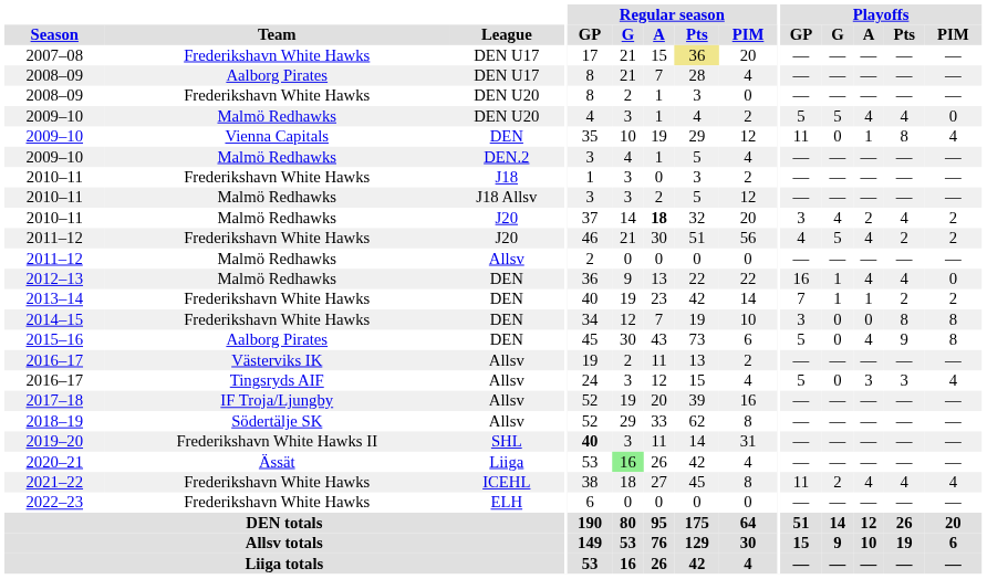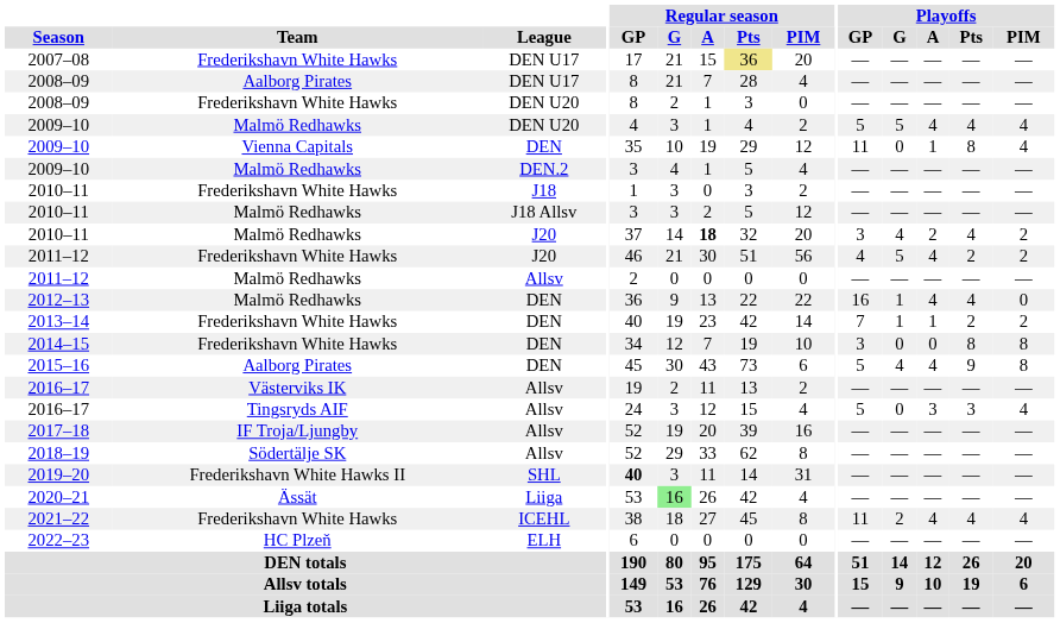 <table border="0" cellpadding="1" cellspacing="0" style="text-align:center; width:60em">
 <tr bgcolor="#e0e0e0">
 <th colspan="3" bgcolor="#ffffff"></th>
 <th rowspan="99" bgcolor="#ffffff"></th>
 <th colspan="5"><a href='#'>Regular season</a></th>
 <th rowspan="99" bgcolor="#ffffff"></th>
 <th colspan="5"><a href='#'>Playoffs</a></th>
 </tr>
 <tr bgcolor="#e0e0e0">
 <th><a href='#'>Season</a></th>
 <th>Team</th>
 <th>League</th>
 <th>GP</th>
 <th><a href='#'>G</a></th>
 <th><a href='#'>A</a></th>
 <th><a href='#'>Pts</a></th>
 <th><a href='#'>PIM</a></th>
 <th>GP</th>
 <th>G</th>
 <th>A</th>
 <th>Pts</th>
 <th>PIM</th>
 </tr>
 <tr>
 <td>2007–08</td>
 <td><a href='#'>Frederikshavn White Hawks</a></td>
 <td>DEN U17</td>
 <td>17</td>
 <td>21</td>
 <td>15</td>
 <td style="background: khaki;">36</td>
 <td>20</td>
 <td>—</td>
 <td>—</td>
 <td>—</td>
 <td>—</td>
 <td>—</td>
 </tr>
 <tr bgcolor="#f0f0f0">
 <td>2008–09</td>
 <td><a href='#'>Aalborg Pirates</a></td>
 <td>DEN U17</td>
 <td>8</td>
 <td>21</td>
 <td>7</td>
 <td>28</td>
 <td>4</td>
 <td>—</td>
 <td>—</td>
 <td>—</td>
 <td>—</td>
 <td>—</td>
 </tr>
 <tr>
 <td>2008–09</td>
 <td>Frederikshavn White Hawks</td>
 <td>DEN U20</td>
 <td>8</td>
 <td>2</td>
 <td>1</td>
 <td>3</td>
 <td>0</td>
 <td>—</td>
 <td>—</td>
 <td>—</td>
 <td>—</td>
 <td>—</td>
 </tr>
 <tr bgcolor="#f0f0f0">
 <td>2009–10</td>
 <td><a href='#'>Malmö Redhawks</a></td>
 <td>DEN U20</td>
 <td>4</td>
 <td>3</td>
 <td>1</td>
 <td>4</td>
 <td>2</td>
 <td>5</td>
 <td>5</td>
 <td>4</td>
 <td>4</td>
-<td>0</td>
+<td>4</td>
 </tr>
 <tr>
 <td><a href='#'>2009–10</a></td>
 <td><a href='#'>Vienna Capitals</a></td>
 <td><a href='#'>DEN</a></td>
 <td>35</td>
 <td>10</td>
 <td>19</td>
 <td>29</td>
 <td>12</td>
 <td>11</td>
 <td>0</td>
 <td>1</td>
 <td>8</td>
 <td>4</td>
 </tr>
 <tr bgcolor="#f0f0f0">
 <td>2009–10</td>
 <td><a href='#'>Malmö Redhawks</a></td>
 <td><a href='#'>DEN.2</a></td>
 <td>3</td>
 <td>4</td>
 <td>1</td>
 <td>5</td>
 <td>4</td>
 <td>—</td>
 <td>—</td>
 <td>—</td>
 <td>—</td>
 <td>—</td>
 </tr>
 <tr>
 <td>2010–11</td>
 <td>Frederikshavn White Hawks</td>
 <td><a href='#'>J18</a></td>
 <td>1</td>
 <td>3</td>
 <td>0</td>
 <td>3</td>
 <td>2</td>
 <td>—</td>
 <td>—</td>
 <td>—</td>
 <td>—</td>
 <td>—</td>
 </tr>
 <tr bgcolor="#f0f0f0">
 <td>2010–11</td>
 <td>Malmö Redhawks</td>
 <td>J18 Allsv</td>
 <td>3</td>
 <td>3</td>
 <td>2</td>
 <td>5</td>
 <td>12</td>
 <td>—</td>
 <td>—</td>
 <td>—</td>
 <td>—</td>
 <td>—</td>
 </tr>
 <tr>
 <td>2010–11</td>
 <td>Malmö Redhawks</td>
 <td><a href='#'>J20</a></td>
 <td>37</td>
 <td>14</td>
 <td><strong>18</strong></td>
 <td>32</td>
 <td>20</td>
 <td>3</td>
 <td>4</td>
 <td>2</td>
 <td>4</td>
 <td>2</td>
 </tr>
 <tr bgcolor="#f0f0f0">
 <td>2011–12</td>
 <td>Frederikshavn White Hawks</td>
 <td>J20</td>
 <td>46</td>
 <td>21</td>
 <td>30</td>
 <td>51</td>
 <td>56</td>
 <td>4</td>
 <td>5</td>
 <td>4</td>
 <td>2</td>
 <td>2</td>
 </tr>
 <tr>
 <td><a href='#'>2011–12</a></td>
 <td>Malmö Redhawks</td>
 <td><a href='#'>Allsv</a></td>
 <td>2</td>
 <td>0</td>
 <td>0</td>
 <td>0</td>
 <td>0</td>
 <td>—</td>
 <td>—</td>
 <td>—</td>
 <td>—</td>
 <td>—</td>
 </tr>
 <tr bgcolor="#f0f0f0">
 <td><a href='#'>2012–13</a></td>
 <td>Malmö Redhawks</td>
 <td>DEN</td>
 <td>36</td>
 <td>9</td>
 <td>13</td>
 <td>22</td>
 <td>22</td>
 <td>16</td>
 <td>1</td>
 <td>4</td>
 <td>4</td>
 <td>0</td>
 </tr>
 <tr>
 <td><a href='#'>2013–14</a></td>
 <td>Frederikshavn White Hawks</td>
 <td>DEN</td>
 <td>40</td>
 <td>19</td>
 <td>23</td>
 <td>42</td>
 <td>14</td>
 <td>7</td>
 <td>1</td>
 <td>1</td>
 <td>2</td>
 <td>2</td>
 </tr>
 <tr bgcolor="#f0f0f0">
 <td><a href='#'>2014–15</a></td>
 <td>Frederikshavn White Hawks</td>
 <td>DEN</td>
 <td>34</td>
 <td>12</td>
 <td>7</td>
 <td>19</td>
 <td>10</td>
 <td>3</td>
 <td>0</td>
 <td>0</td>
 <td>8</td>
 <td>8</td>
 </tr>
 <tr>
 <td><a href='#'>2015–16</a></td>
 <td><a href='#'>Aalborg Pirates</a></td>
 <td>DEN</td>
 <td>45</td>
 <td>30</td>
 <td>43</td>
 <td>73</td>
 <td>6</td>
 <td>5</td>
-<td>0</td>
+<td>4</td>
 <td>4</td>
 <td>9</td>
 <td>8</td>
 </tr>
 <tr bgcolor="#f0f0f0">
 <td><a href='#'>2016–17</a></td>
 <td><a href='#'>Västerviks IK</a></td>
 <td>Allsv</td>
 <td>19</td>
 <td>2</td>
 <td>11</td>
 <td>13</td>
 <td>2</td>
 <td>—</td>
 <td>—</td>
 <td>—</td>
 <td>—</td>
 <td>—</td>
 </tr>
 <tr>
 <td>2016–17</td>
 <td><a href='#'>Tingsryds AIF</a></td>
 <td>Allsv</td>
 <td>24</td>
 <td>3</td>
 <td>12</td>
 <td>15</td>
 <td>4</td>
 <td>5</td>
 <td>0</td>
 <td>3</td>
 <td>3</td>
 <td>4</td>
 </tr>
 <tr bgcolor="#f0f0f0">
 <td><a href='#'>2017–18</a></td>
 <td><a href='#'>IF Troja/Ljungby</a></td>
 <td>Allsv</td>
 <td>52</td>
 <td>19</td>
 <td>20</td>
 <td>39</td>
 <td>16</td>
 <td>—</td>
 <td>—</td>
 <td>—</td>
 <td>—</td>
 <td>—</td>
 </tr>
 <tr>
 <td><a href='#'>2018–19</a></td>
 <td><a href='#'>Södertälje SK</a></td>
 <td>Allsv</td>
 <td>52</td>
 <td>29</td>
 <td>33</td>
 <td>62</td>
 <td>8</td>
 <td>—</td>
 <td>—</td>
 <td>—</td>
 <td>—</td>
 <td>—</td>
 </tr>
 <tr bgcolor="#f0f0f0">
 <td><a href='#'>2019–20</a></td>
 <td>Frederikshavn White Hawks II</td>
 <td><a href='#'>SHL</a></td>
 <td><strong>40</strong></td>
 <td>3</td>
 <td>11</td>
 <td>14</td>
 <td>31</td>
 <td>—</td>
 <td>—</td>
 <td>—</td>
 <td>—</td>
 <td>—</td>
 </tr>
 <tr>
 <td><a href='#'>2020–21</a></td>
 <td><a href='#'>Ässät</a></td>
 <td><a href='#'>Liiga</a></td>
 <td>53</td>
 <td style="background: lightgreen;">16</td>
 <td>26</td>
 <td>42</td>
 <td>4</td>
 <td>—</td>
 <td>—</td>
 <td>—</td>
 <td>—</td>
 <td>—</td>
 </tr>
 <tr bgcolor="#f0f0f0">
 <td><a href='#'>2021–22</a></td>
 <td>Frederikshavn White Hawks</td>
 <td><a href='#'>ICEHL</a></td>
 <td>38</td>
 <td>18</td>
 <td>27</td>
 <td>45</td>
 <td>8</td>
 <td>11</td>
 <td>2</td>
 <td>4</td>
 <td>4</td>
 <td>4</td>
 </tr>
 <tr>
 <td><a href='#'>2022–23</a></td>
-<td>Frederikshavn White Hawks</td>
+<td><a href='#'>HC Plzeň</a></td>
 <td><a href='#'>ELH</a></td>
 <td>6</td>
 <td>0</td>
 <td>0</td>
 <td>0</td>
 <td>0</td>
 <td>—</td>
 <td>—</td>
 <td>—</td>
 <td>—</td>
 <td>—</td>
 </tr>
 <tr bgcolor="#e0e0e0">
 <th colspan="3">DEN totals</th>
 <th>190</th>
 <th>80</th>
 <th>95</th>
 <th>175</th>
 <th>64</th>
 <th>51</th>
 <th>14</th>
 <th>12</th>
 <th>26</th>
 <th>20</th>
 </tr>
 <tr bgcolor="#e0e0e0">
 <th colspan="3">Allsv totals</th>
 <th>149</th>
 <th>53</th>
 <th>76</th>
 <th>129</th>
 <th>30</th>
 <th>15</th>
 <th>9</th>
 <th>10</th>
 <th>19</th>
 <th>6</th>
 </tr>
 <tr bgcolor="#e0e0e0">
 <th colspan="3">Liiga totals</th>
 <th>53</th>
 <th>16</th>
 <th>26</th>
 <th>42</th>
 <th>4</th>
 <th>—</th>
 <th>—</th>
 <th>—</th>
 <th>—</th>
 <th>—</th>
 </tr>
 </table>
